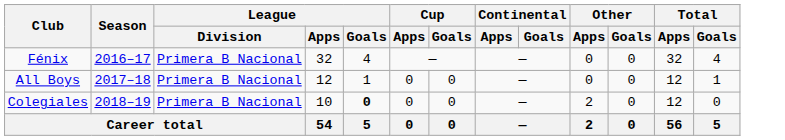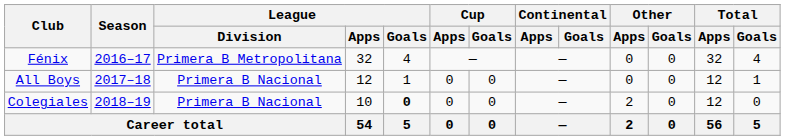 <table class="wikitable" style="text-align:center">
 <tr>
 <th rowspan="2">Club</th>
 <th rowspan="2">Season</th>
 <th colspan="3">League</th>
 <th colspan="2">Cup</th>
 <th colspan="2">Continental</th>
 <th colspan="2">Other</th>
 <th colspan="2">Total</th>
 </tr>
 <tr>
 <th>Division</th>
 <th>Apps</th>
 <th>Goals</th>
 <th>Apps</th>
 <th>Goals</th>
 <th>Apps</th>
 <th>Goals</th>
 <th>Apps</th>
 <th>Goals</th>
 <th>Apps</th>
 <th>Goals</th>
 </tr>
 <tr>
 <td rowspan="1"><a href='#'>Fénix</a></td>
 <td><a href='#'>2016–17</a></td>
-<td rowspan="1"><a href='#'>Primera B Nacional</a></td>
+<td rowspan="1"><a href='#'>Primera B Metropolitana</a></td>
 <td>32</td>
 <td>4</td>
 <td colspan="2">—</td>
 <td colspan="2">—</td>
 <td>0</td>
 <td>0</td>
 <td>32</td>
 <td>4</td>
 </tr>
 <tr>
 <td rowspan="1"><a href='#'>All Boys</a></td>
 <td><a href='#'>2017–18</a></td>
 <td rowspan="1"><a href='#'>Primera B Nacional</a></td>
 <td>12</td>
 <td>1</td>
 <td>0</td>
 <td>0</td>
 <td colspan="2">—</td>
 <td>0</td>
 <td>0</td>
 <td>12</td>
 <td>1</td>
 </tr>
 <tr>
 <td rowspan="1"><a href='#'>Colegiales</a></td>
 <td><a href='#'>2018–19</a></td>
 <td rowspan="1"><a href='#'>Primera B Nacional</a></td>
 <td>10</td>
 <td><strong>0</strong></td>
 <td>0</td>
 <td>0</td>
 <td colspan="2">—</td>
 <td>2</td>
 <td>0</td>
 <td>12</td>
 <td>0</td>
 </tr>
 <tr>
 <th colspan="3">Career total</th>
 <th>54</th>
 <th>5</th>
 <th>0</th>
 <th>0</th>
 <th colspan="2">—</th>
 <th>2</th>
 <th>0</th>
 <th>56</th>
 <th>5</th>
 </tr>
 </table>
